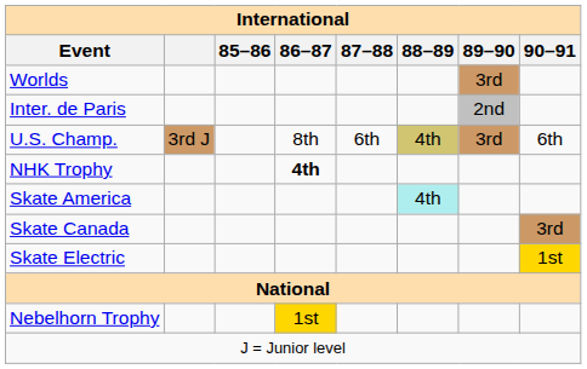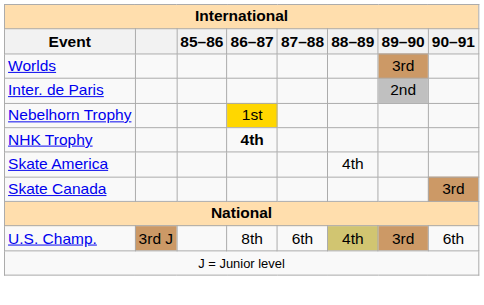 <table class="wikitable" style="text-align:center">
 <tr>
 <th style="background-color: #ffdead; " colspan=8 align=center>International</th>
 </tr>
 <tr>
 <th>Event</th>
 <th></th>
 <th>85–86</th>
 <th>86–87</th>
 <th>87–88</th>
 <th>88–89</th>
 <th>89–90</th>
 <th>90–91</th>
 </tr>
 <tr>
 <td align=left><a href='#'>Worlds</a></td>
 <td></td>
 <td></td>
 <td></td>
 <td></td>
 <td></td>
 <td bgcolor=cc9966>3rd</td>
 <td></td>
 </tr>
 <tr>
 <td align=left><a href='#'>Inter. de Paris</a></td>
 <td></td>
 <td></td>
 <td></td>
 <td></td>
 <td></td>
 <td bgcolor=silver>2nd</td>
 <td></td>
 </tr>
 <tr>
-<td align=left><a href='#'>U.S. Champ.</a></td>
-<td bgcolor=cc9966>3rd J</td>
+<td align=left><a href='#'>Nebelhorn Trophy</a></td>
 <td></td>
-<td>8th</td>
-<td>6th</td>
-<td bgcolor=d1c571>4th</td>
-<td bgcolor=cc9966>3rd</td>
-<td>6th</td>
+<td></td>
+<td bgcolor=gold>1st</td>
+<td></td>
+<td></td>
+<td></td>
+<td></td>
 </tr>
 <tr>
 <td align=left><a href='#'>NHK Trophy</a></td>
 <td></td>
 <td></td>
 <td><strong>4th</strong></td>
 <td></td>
 <td></td>
 <td></td>
 <td></td>
 </tr>
 <tr>
 <td align=left><a href='#'>Skate America</a></td>
 <td></td>
 <td></td>
 <td></td>
 <td></td>
-<td style="background: paleturquoise;">4th</td>
+<td>4th</td>
 <td></td>
 <td></td>
 </tr>
 <tr>
 <td align=left><a href='#'>Skate Canada</a></td>
 <td></td>
 <td></td>
 <td></td>
 <td></td>
 <td></td>
 <td></td>
 <td bgcolor=cc9966>3rd</td>
 </tr>
 <tr>
-<td align=left><a href='#'>Skate Electric</a></td>
-<td></td>
-<td></td>
-<td></td>
-<td></td>
-<td></td>
-<td></td>
-<td bgcolor=gold>1st</td>
-</tr>
-<tr>
 <th style="background-color: #ffdead; " colspan=8 align=center>National</th>
 </tr>
 <tr>
-<td align=left><a href='#'>Nebelhorn Trophy</a></td>
+<td align=left><a href='#'>U.S. Champ.</a></td>
+<td bgcolor=cc9966>3rd J</td>
 <td></td>
-<td></td>
-<td bgcolor=gold>1st</td>
-<td></td>
-<td></td>
-<td></td>
-<td></td>
+<td>8th</td>
+<td>6th</td>
+<td bgcolor=d1c571>4th</td>
+<td bgcolor=cc9966>3rd</td>
+<td>6th</td>
 </tr>
 <tr>
 <td colspan=8 align=center><small> J = Junior level </small></td>
 </tr>
 </table>
